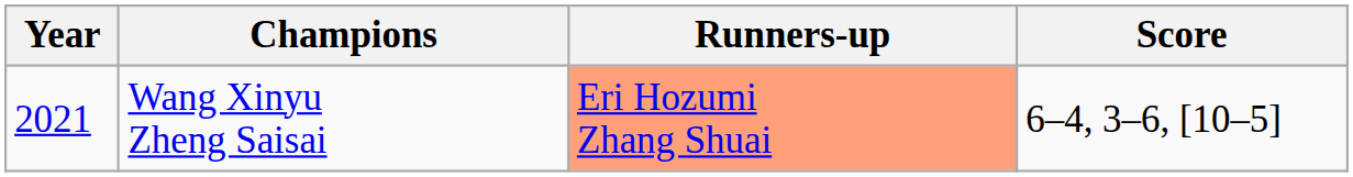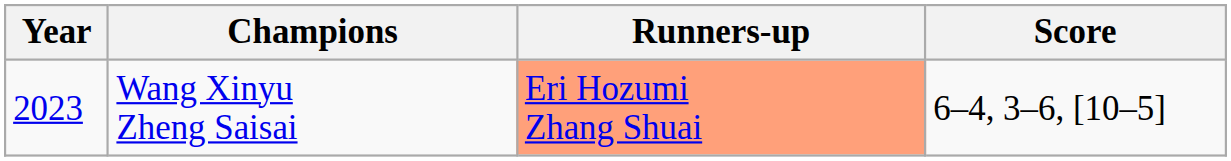 <table class="wikitable">
 <tr>
 <th style="width:40px">Year</th>
 <th style="width:180px">Champions</th>
 <th style="width:180px">Runners-up</th>
 <th style="width:130px" class="unsortable">Score</th>
 </tr>
 <tr>
-<td><a href='#'>2021</a></td>
+<td><a href='#'>2023</a></td>
 <td> <a href='#'>Wang Xinyu</a> <br>  <a href='#'>Zheng Saisai</a></td>
 <td style="background: lightsalmon;"> <a href='#'>Eri Hozumi</a> <br>  <a href='#'>Zhang Shuai</a></td>
 <td>6–4, 3–6, [10–5] </td>
 </tr>
 </table>
